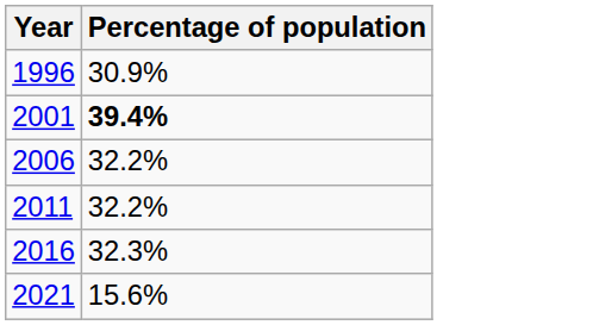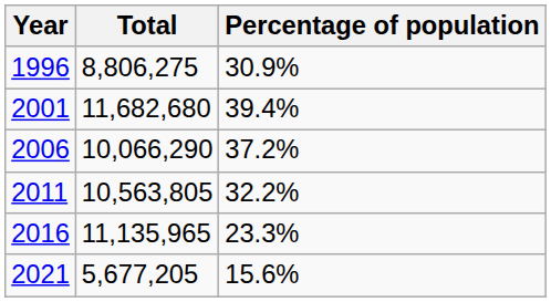 <table class="wikitable" style="font-size: 100%;">
 <tr>
 <th>Year</th>
+<th>Total</th>
 <th>Percentage of population</th>
 </tr>
 <tr>
 <td><a href='#'>1996</a></td>
+<td>8,806,275</td>
 <td>30.9%</td>
 </tr>
 <tr>
 <td><a href='#'>2001</a></td>
-<td><strong>39.4%</strong></td>
+<td>11,682,680</td>
+<td>39.4%</td>
 </tr>
 <tr>
 <td><a href='#'>2006</a></td>
-<td>32.2%</td>
+<td>10,066,290</td>
+<td>37.2%</td>
 </tr>
 <tr>
 <td><a href='#'>2011</a></td>
+<td>10,563,805</td>
 <td>32.2%</td>
 </tr>
 <tr>
 <td><a href='#'>2016</a></td>
-<td>32.3%</td>
+<td>11,135,965</td>
+<td>23.3%</td>
 </tr>
 <tr>
 <td><a href='#'>2021</a></td>
+<td>5,677,205</td>
 <td>15.6%</td>
 </tr>
 </table>
